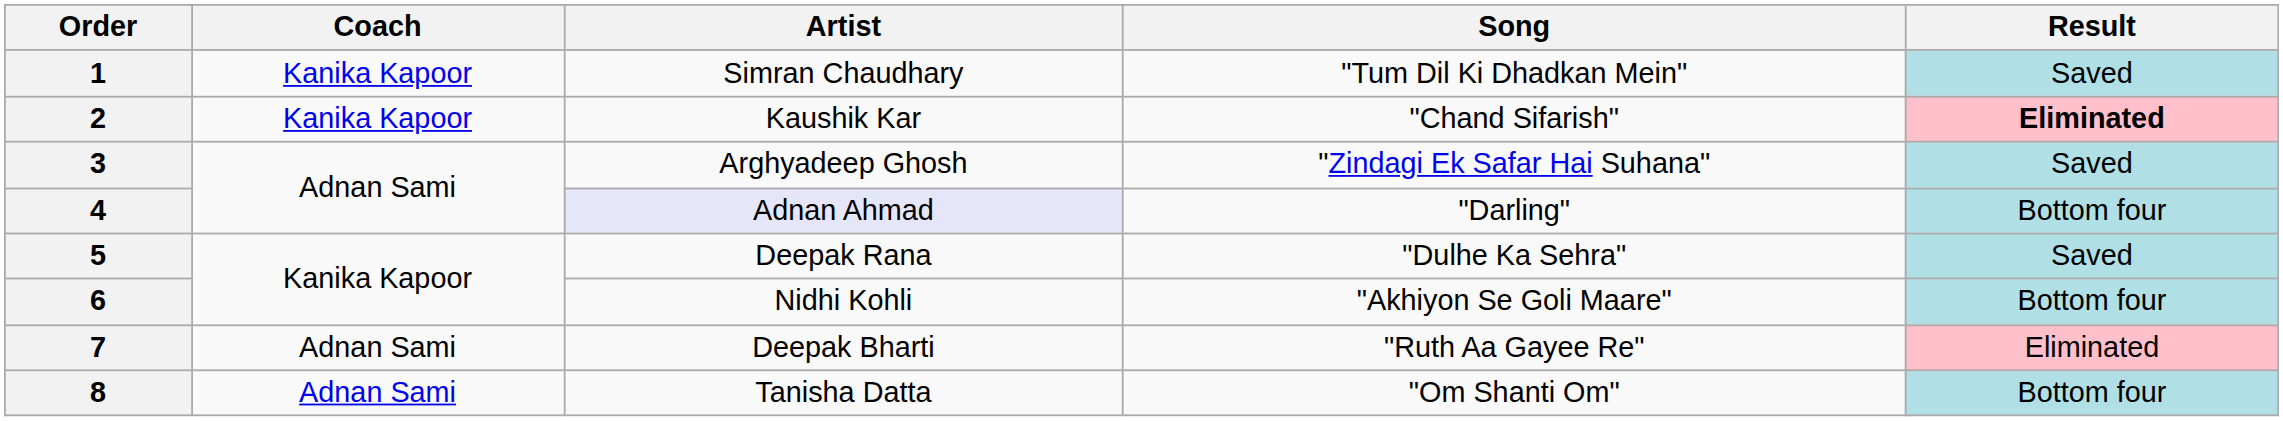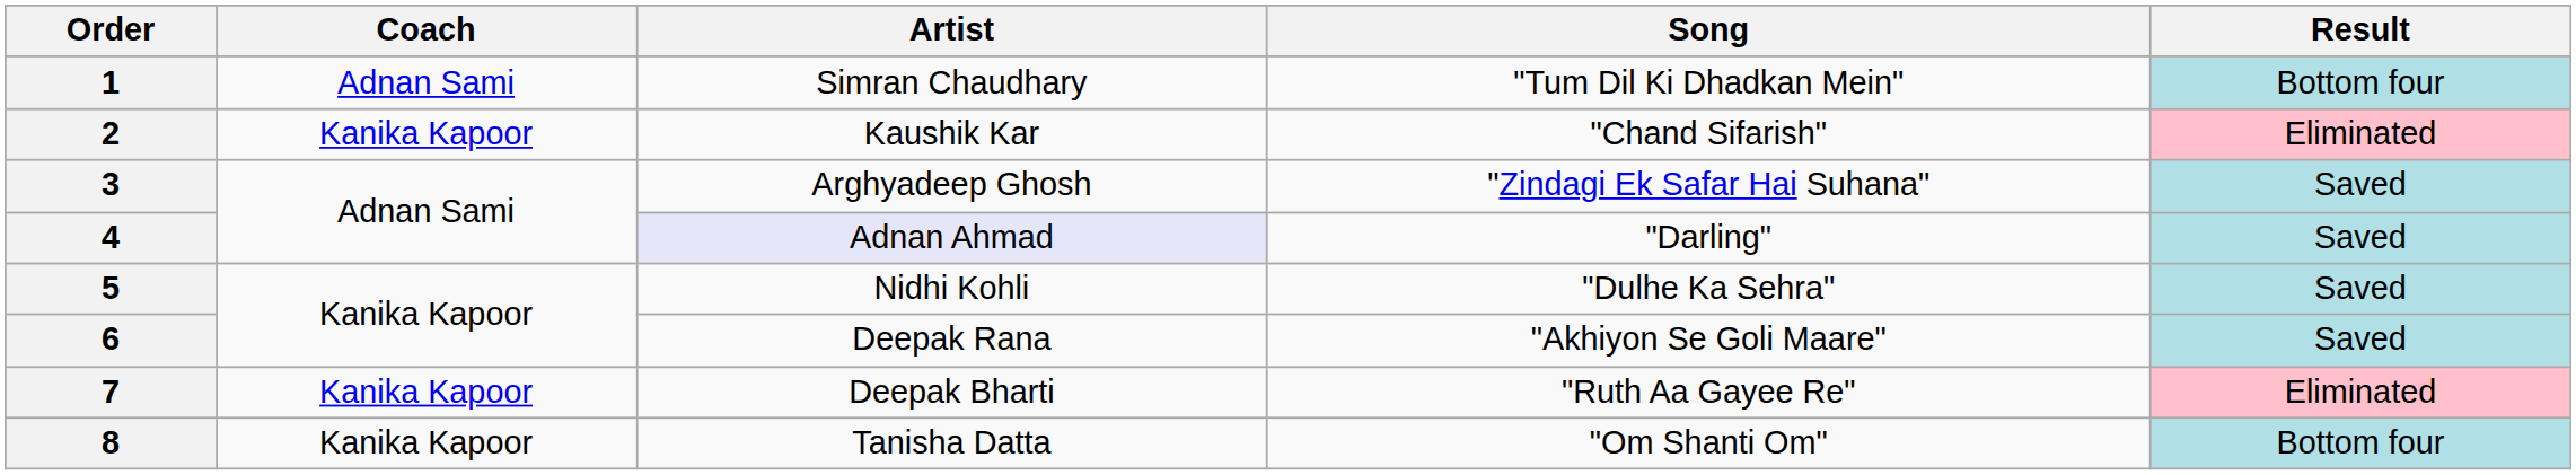 <table class="wikitable" style="text-align:center; width:100%;">
 <tr>
 <th style="width:05%;">Order</th>
 <th style="width:10%;">Coach</th>
 <th style="width:15%;">Artist</th>
 <th style="width:21%;">Song</th>
 <th style="width:10%;">Result</th>
 </tr>
 <tr>
 <th>1</th>
-<td><a href='#'>Kanika Kapoor</a></td>
+<td><a href='#'>Adnan Sami</a></td>
 <td>Simran Chaudhary</td>
 <td>"Tum Dil Ki Dhadkan Mein"</td>
-<td style="background:#b0e0e6;">Saved</td>
+<td style="background:#b0e0e6;">Bottom four</td>
 </tr>
 <tr>
 <th>2</th>
 <td><a href='#'>Kanika Kapoor</a></td>
 <td>Kaushik Kar</td>
 <td>"Chand Sifarish"</td>
-<td style="background:pink;"><strong>Eliminated</strong></td>
+<td style="background:pink;">Eliminated</td>
 </tr>
 <tr>
 <th>3</th>
 <td rowspan="2">Adnan Sami</td>
 <td>Arghyadeep Ghosh</td>
 <td>"<a href='#'>Zindagi Ek Safar Hai</a> Suhana"</td>
 <td style="background:#b0e0e6;">Saved</td>
 </tr>
 <tr>
 <th>4</th>
 <td style="background: lavender;">Adnan Ahmad</td>
 <td>"Darling"</td>
-<td style="background:#b0e0e6;">Bottom four</td>
+<td style="background:#b0e0e6;">Saved</td>
 </tr>
 <tr>
 <th>5</th>
 <td rowspan="2">Kanika Kapoor</td>
-<td>Deepak Rana</td>
+<td>Nidhi Kohli</td>
 <td>"Dulhe Ka Sehra"</td>
 <td style="background:#b0e0e6;">Saved</td>
 </tr>
 <tr>
 <th>6</th>
-<td>Nidhi Kohli</td>
+<td>Deepak Rana</td>
 <td>"Akhiyon Se Goli Maare"</td>
-<td style="background:#b0e0e6;">Bottom four</td>
+<td style="background:#b0e0e6;">Saved</td>
 </tr>
 <tr>
 <th>7</th>
-<td>Adnan Sami</td>
+<td><a href='#'>Kanika Kapoor</a></td>
 <td>Deepak Bharti</td>
 <td>"Ruth Aa Gayee Re"</td>
 <td style="background:pink;">Eliminated</td>
 </tr>
 <tr>
 <th>8</th>
-<td><a href='#'>Adnan Sami</a></td>
+<td>Kanika Kapoor</td>
 <td>Tanisha Datta</td>
 <td>"Om Shanti Om"</td>
 <td style="background:#b0e0e6;">Bottom four</td>
 </tr>
 </table>
